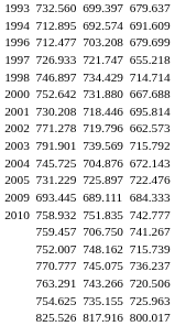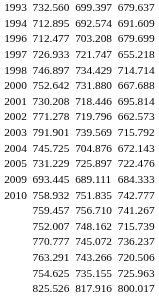 <table>
 <tr>
 <td>1993</td>
 <td></td>
 <td>732.560</td>
 <td></td>
 <td>699.397</td>
 <td></td>
 <td>679.637</td>
 </tr>
 <tr>
 <td>1994</td>
 <td></td>
 <td>712.895</td>
 <td></td>
 <td>692.574</td>
 <td></td>
 <td>691.609</td>
 </tr>
 <tr>
 <td>1996</td>
 <td></td>
 <td>712.477</td>
 <td></td>
 <td>703.208</td>
 <td></td>
 <td>679.699</td>
 </tr>
 <tr>
 <td>1997</td>
 <td></td>
 <td>726.933</td>
 <td></td>
 <td>721.747</td>
 <td></td>
 <td>655.218</td>
 </tr>
 <tr>
 <td>1998</td>
 <td></td>
 <td>746.897</td>
 <td></td>
 <td>734.429</td>
 <td></td>
 <td>714.714</td>
 </tr>
 <tr>
 <td>2000</td>
 <td></td>
 <td>752.642</td>
 <td></td>
 <td>731.880</td>
 <td></td>
 <td>667.688</td>
 </tr>
 <tr>
 <td>2001</td>
 <td></td>
 <td>730.208</td>
 <td></td>
 <td>718.446</td>
 <td></td>
 <td>695.814</td>
 </tr>
 <tr>
 <td>2002</td>
 <td></td>
 <td>771.278</td>
 <td></td>
 <td>719.796</td>
 <td></td>
 <td>662.573</td>
 </tr>
 <tr>
 <td>2003</td>
 <td></td>
 <td>791.901</td>
 <td></td>
 <td>739.569</td>
 <td></td>
 <td>715.792</td>
 </tr>
 <tr>
 <td>2004</td>
 <td></td>
 <td>745.725</td>
 <td></td>
 <td>704.876</td>
 <td></td>
 <td>672.143</td>
 </tr>
 <tr>
 <td>2005</td>
 <td></td>
 <td>731.229</td>
 <td></td>
 <td>725.897</td>
 <td></td>
 <td>722.476</td>
 </tr>
 <tr>
 <td>2009</td>
 <td></td>
 <td>693.445</td>
 <td></td>
 <td>689.111</td>
 <td></td>
 <td>684.333</td>
 </tr>
 <tr>
 <td>2010</td>
 <td></td>
 <td>758.932</td>
 <td></td>
 <td>751.835</td>
 <td></td>
 <td>742.777</td>
 </tr>
 <tr>
 <td></td>
 <td></td>
 <td>759.457</td>
 <td></td>
-<td>706.750</td>
+<td>756.710</td>
 <td></td>
 <td>741.267</td>
 </tr>
 <tr>
 <td></td>
 <td></td>
 <td>752.007</td>
 <td></td>
 <td>748.162</td>
 <td></td>
 <td>715.739</td>
 </tr>
 <tr>
 <td></td>
 <td></td>
 <td>770.777</td>
 <td></td>
-<td>745.075</td>
+<td>745.072</td>
 <td></td>
 <td>736.237</td>
 </tr>
 <tr>
 <td></td>
 <td></td>
 <td>763.291</td>
 <td></td>
 <td>743.266</td>
 <td></td>
 <td>720.506</td>
 </tr>
 <tr>
 <td></td>
 <td></td>
 <td>754.625</td>
 <td></td>
 <td>735.155</td>
 <td></td>
 <td>725.963</td>
 </tr>
 <tr>
 <td></td>
 <td></td>
 <td>825.526</td>
 <td></td>
 <td>817.916</td>
 <td></td>
 <td>800.017</td>
 </tr>
 <tr>
 </tr>
 </table>
